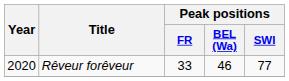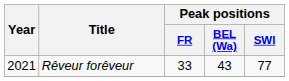 <table class="wikitable">
 <tr>
 <th rowspan="2" style="text-align:center; width:10px;">Year</th>
 <th rowspan="2" style="text-align:center; width:150px;">Title</th>
 <th colspan="4" style="text-align:center; width:20px;">Peak positions</th>
 </tr>
 <tr>
 <th scope="col" style="width:3em;font-size:90%;"><a href='#'>FR</a><br></th>
 <th scope="col" style="width:3em;font-size:90%;"><a href='#'>BEL <br>(Wa)</a><br></th>
 <th scope="col" style="width:3em;font-size:90%;"><a href='#'>SWI</a><br></th>
 </tr>
 <tr>
-<td>2020</td>
+<td>2021</td>
 <td><em>Rêveur forêveur</em></td>
 <td style="text-align:center;">33</td>
-<td style="text-align:center;">46</td>
+<td style="text-align:center;">43</td>
 <td style="text-align:center;">77</td>
 </tr>
 <tr>
 </tr>
 </table>
